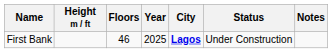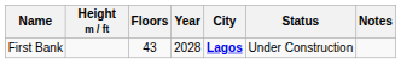 <table class="wikitable sortable">
 <tr>
 <th>Name</th>
 <th style="width:75px;">Height<br><small>m / ft</small></th>
 <th>Floors</th>
 <th>Year</th>
 <th>City</th>
 <th>Status</th>
 <th class="unsortable">Notes</th>
 </tr>
 <tr>
 <td>First Bank</td>
 <td></td>
-<td style="text-align:center;">46</td>
-<td>2025</td>
+<td style="text-align:center;">43</td>
+<td>2028</td>
 <td><strong><a href='#'>Lagos</a></strong></td>
 <td>Under Construction</td>
 <td></td>
 </tr>
 </table>
